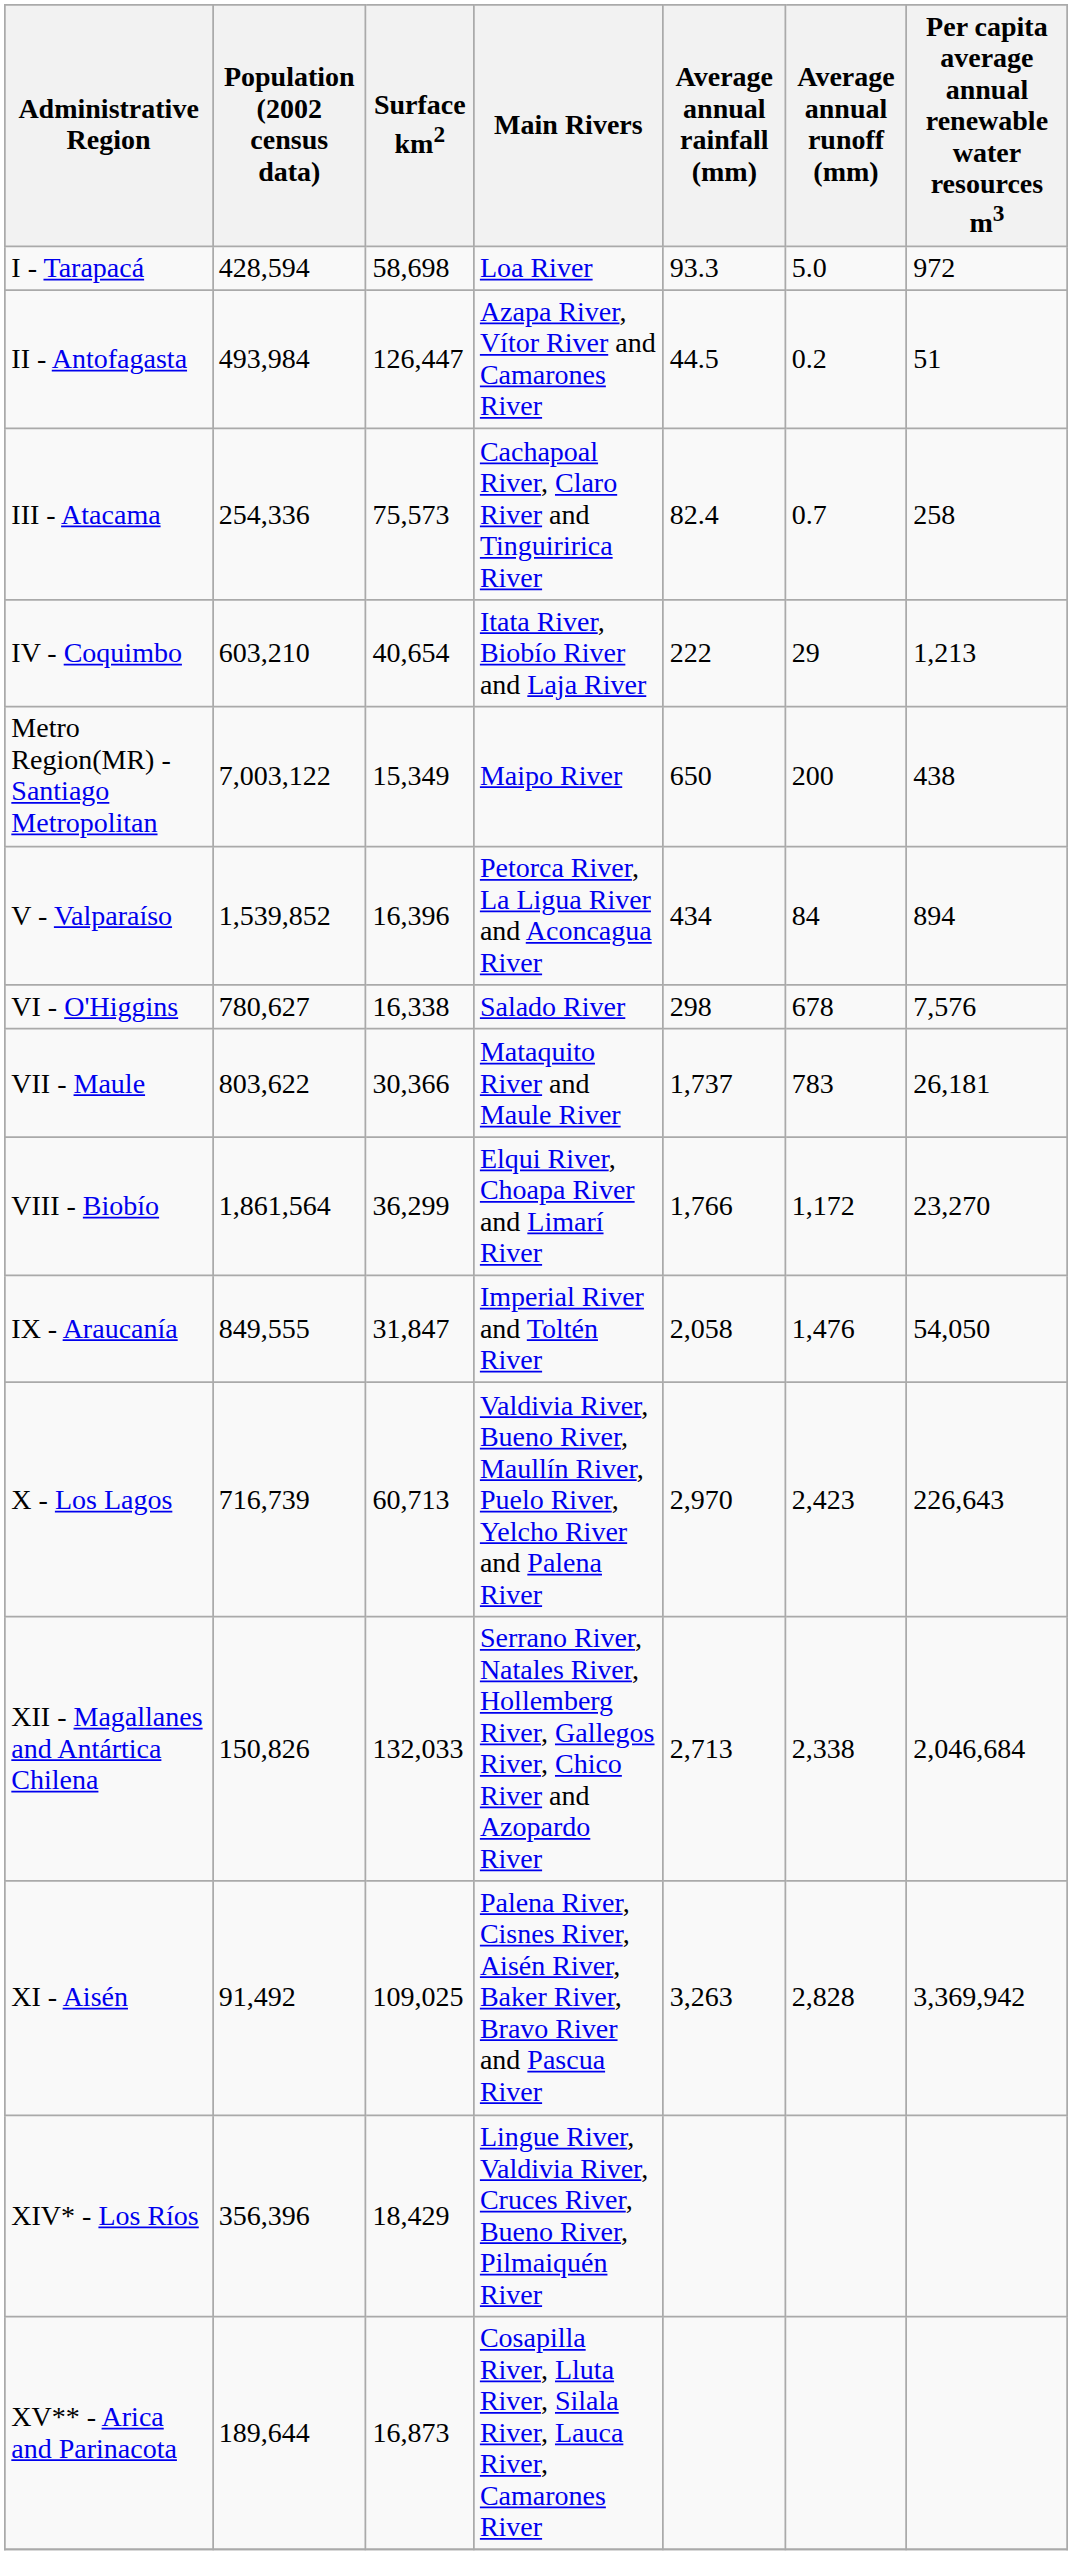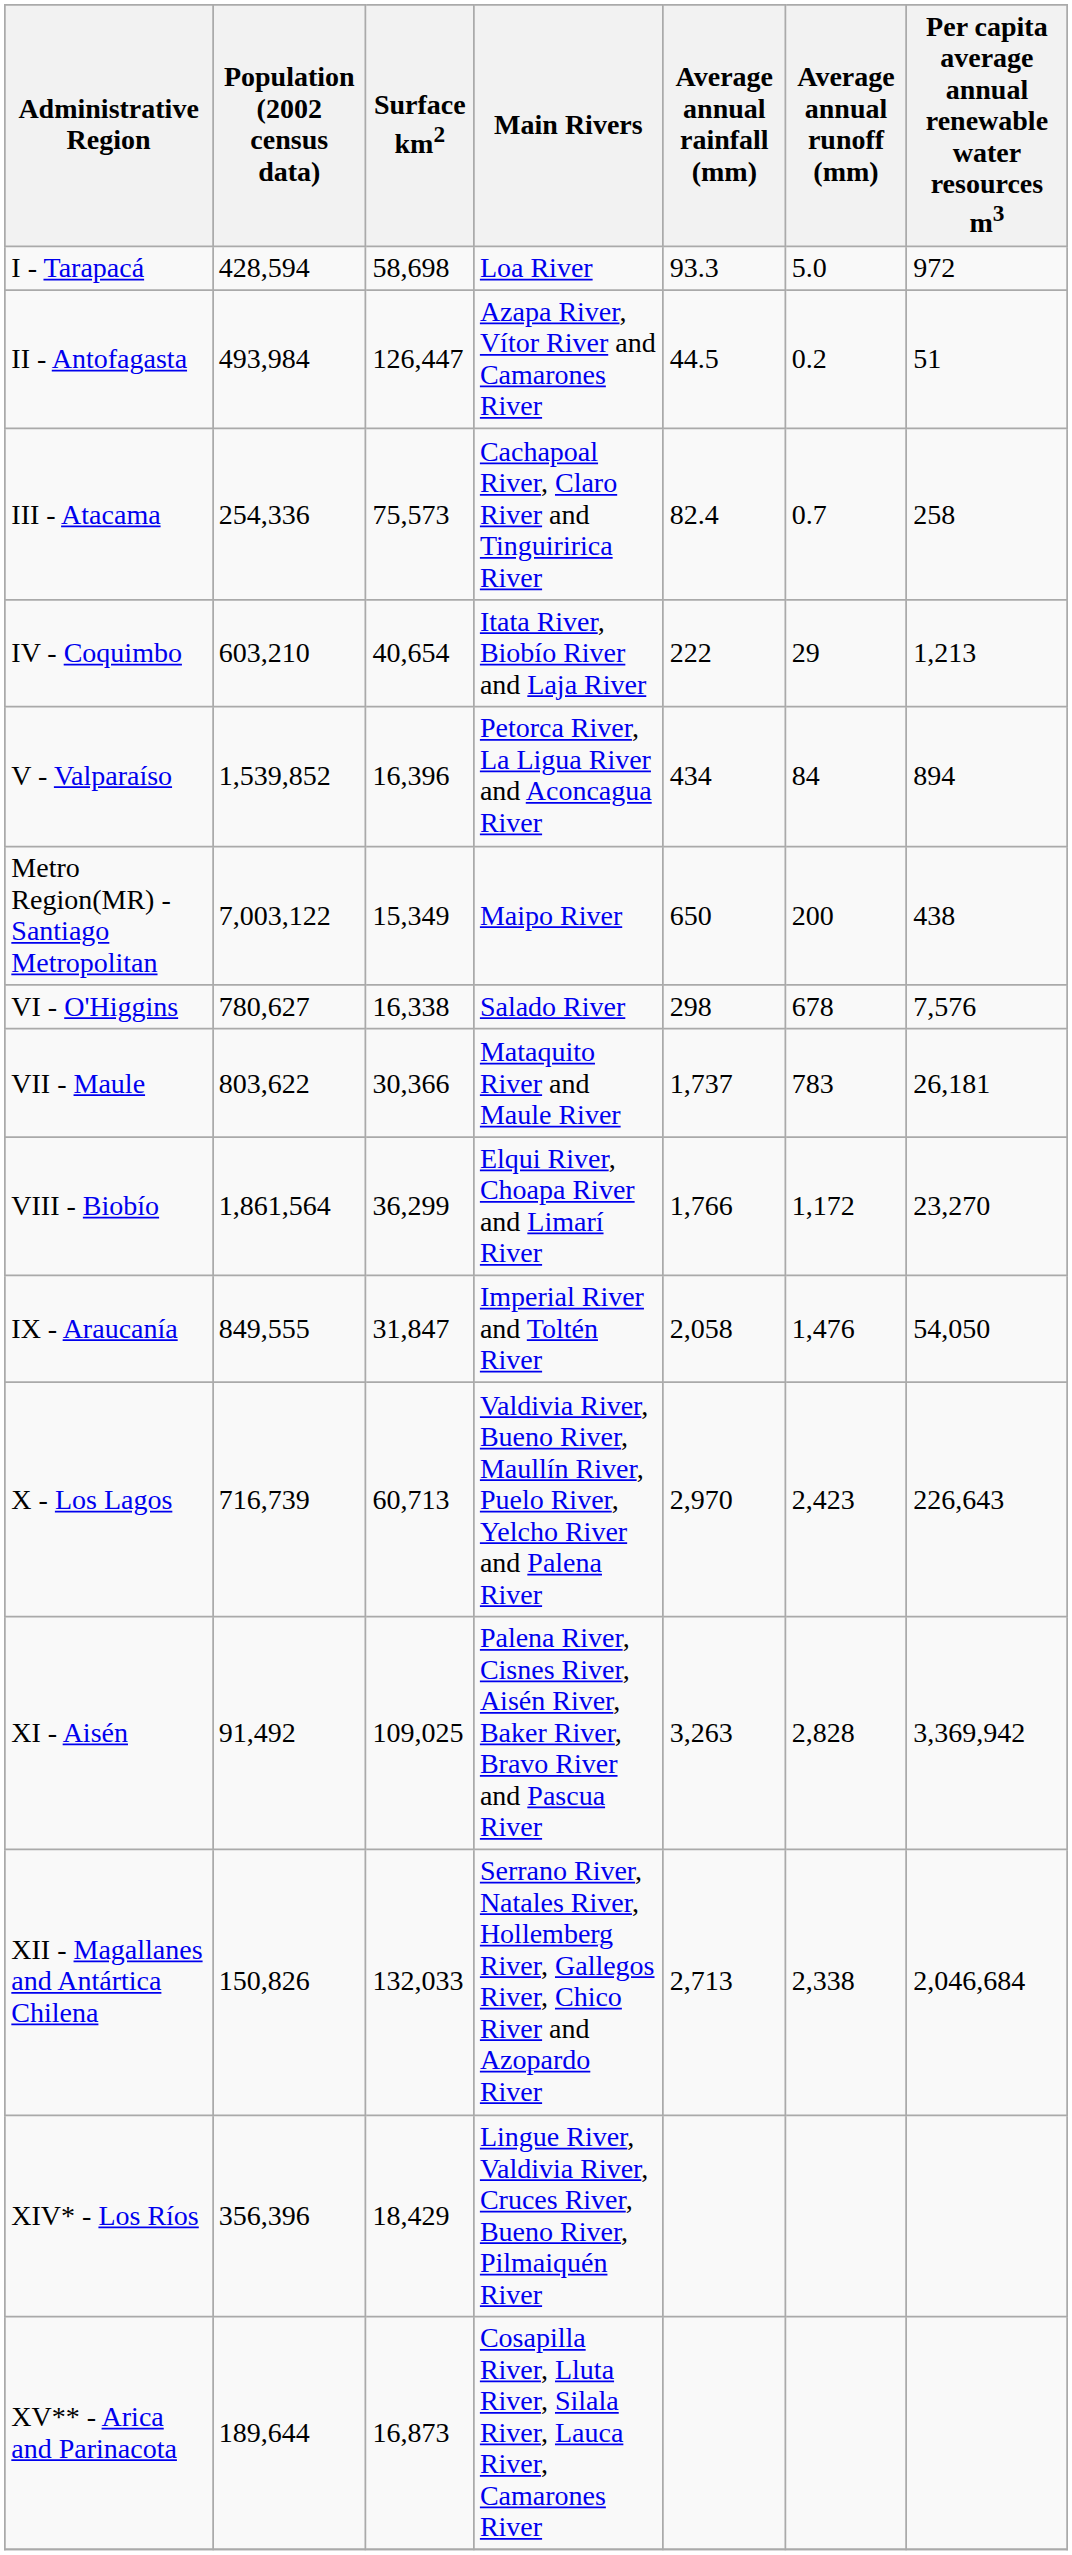 <table class="wikitable sortable">
 <tr>
 <th>Administrative Region</th>
 <th>Population (2002 census data)</th>
 <th>Surface km<sup>2</sup></th>
 <th>Main Rivers</th>
 <th>Average annual rainfall (mm)</th>
 <th>Average annual runoff  (mm)</th>
 <th>Per capita average annual renewable water resources m<sup>3</sup></th>
 </tr>
 <tr>
 <td>I - <a href='#'>Tarapacá</a></td>
 <td>428,594</td>
 <td>58,698</td>
 <td><a href='#'>Loa River</a></td>
 <td>93.3</td>
 <td>5.0</td>
 <td>972</td>
 </tr>
 <tr>
 <td>II - <a href='#'>Antofagasta</a></td>
 <td>493,984</td>
 <td>126,447</td>
 <td><a href='#'>Azapa River</a>, <a href='#'>Vítor River</a> and <a href='#'>Camarones River</a></td>
 <td>44.5</td>
 <td>0.2</td>
 <td>51</td>
 </tr>
 <tr>
 <td>III - <a href='#'>Atacama</a></td>
 <td>254,336</td>
 <td>75,573</td>
 <td><a href='#'>Cachapoal River</a>, <a href='#'>Claro River</a> and <a href='#'>Tinguiririca River</a></td>
 <td>82.4</td>
 <td>0.7</td>
 <td>258</td>
 </tr>
 <tr>
 <td>IV - <a href='#'>Coquimbo</a></td>
 <td>603,210</td>
 <td>40,654</td>
 <td><a href='#'>Itata River</a>, <a href='#'>Biobío River</a> and <a href='#'>Laja River</a></td>
 <td>222</td>
 <td>29</td>
 <td>1,213</td>
 </tr>
 <tr>
+<td>V - <a href='#'>Valparaíso</a></td>
+<td>1,539,852</td>
+<td>16,396</td>
+<td><a href='#'>Petorca River</a>, <a href='#'>La Ligua River</a> and <a href='#'>Aconcagua River</a></td>
+<td>434</td>
+<td>84</td>
+<td>894</td>
+</tr>
+<tr>
 <td>Metro Region(MR) - <a href='#'>Santiago Metropolitan</a></td>
 <td>7,003,122</td>
 <td>15,349</td>
 <td><a href='#'>Maipo River</a></td>
 <td>650</td>
 <td>200</td>
 <td>438</td>
-</tr>
-<tr>
-<td>V - <a href='#'>Valparaíso</a></td>
-<td>1,539,852</td>
-<td>16,396</td>
-<td><a href='#'>Petorca River</a>, <a href='#'>La Ligua River</a> and <a href='#'>Aconcagua River</a></td>
-<td>434</td>
-<td>84</td>
-<td>894</td>
 </tr>
 <tr>
 <td>VI - <a href='#'>O'Higgins</a></td>
 <td>780,627</td>
 <td>16,338</td>
 <td><a href='#'>Salado River</a></td>
 <td>298</td>
 <td>678</td>
 <td>7,576</td>
 </tr>
 <tr>
 <td>VII - <a href='#'>Maule</a></td>
 <td>803,622</td>
 <td>30,366</td>
 <td><a href='#'>Mataquito River</a> and <a href='#'>Maule River</a></td>
 <td>1,737</td>
 <td>783</td>
 <td>26,181</td>
 </tr>
 <tr>
 <td>VIII - <a href='#'>Biobío</a></td>
 <td>1,861,564</td>
 <td>36,299</td>
 <td><a href='#'>Elqui River</a>, <a href='#'>Choapa River</a> and <a href='#'>Limarí River</a></td>
 <td>1,766</td>
 <td>1,172</td>
 <td>23,270</td>
 </tr>
 <tr>
 <td>IX - <a href='#'>Araucanía</a></td>
 <td>849,555</td>
 <td>31,847</td>
 <td><a href='#'>Imperial River</a> and <a href='#'>Toltén River</a></td>
 <td>2,058</td>
 <td>1,476</td>
 <td>54,050</td>
 </tr>
 <tr>
 <td>X - <a href='#'>Los Lagos</a></td>
 <td>716,739</td>
 <td>60,713</td>
 <td><a href='#'>Valdivia River</a>, <a href='#'>Bueno River</a>, <a href='#'>Maullín River</a>, <a href='#'>Puelo River</a>, <a href='#'>Yelcho River</a> and <a href='#'>Palena River</a></td>
 <td>2,970</td>
 <td>2,423</td>
 <td>226,643</td>
 </tr>
 <tr>
+<td>XI - <a href='#'>Aisén</a></td>
+<td>91,492</td>
+<td>109,025</td>
+<td><a href='#'>Palena River</a>, <a href='#'>Cisnes River</a>, <a href='#'>Aisén River</a>, <a href='#'>Baker River</a>, <a href='#'>Bravo River</a> and <a href='#'>Pascua River</a></td>
+<td>3,263</td>
+<td>2,828</td>
+<td>3,369,942</td>
+</tr>
+<tr>
 <td>XII - <a href='#'>Magallanes and Antártica Chilena</a></td>
 <td>150,826</td>
 <td>132,033</td>
 <td><a href='#'>Serrano River</a>, <a href='#'>Natales River</a>, <a href='#'>Hollemberg River</a>, <a href='#'>Gallegos River</a>, <a href='#'>Chico River</a> and <a href='#'>Azopardo River</a></td>
 <td>2,713</td>
 <td>2,338</td>
 <td>2,046,684</td>
-</tr>
-<tr>
-<td>XI - <a href='#'>Aisén</a></td>
-<td>91,492</td>
-<td>109,025</td>
-<td><a href='#'>Palena River</a>, <a href='#'>Cisnes River</a>, <a href='#'>Aisén River</a>, <a href='#'>Baker River</a>, <a href='#'>Bravo River</a> and <a href='#'>Pascua River</a></td>
-<td>3,263</td>
-<td>2,828</td>
-<td>3,369,942</td>
 </tr>
 <tr>
 <td>XIV* - <a href='#'>Los Ríos</a></td>
 <td>356,396</td>
 <td>18,429</td>
 <td><a href='#'>Lingue River</a>, <a href='#'>Valdivia River</a>, <a href='#'>Cruces River</a>, <a href='#'>Bueno River</a>, <a href='#'>Pilmaiquén River</a></td>
 <td></td>
 <td></td>
 <td></td>
 </tr>
 <tr>
 <td>XV** - <a href='#'>Arica and Parinacota</a></td>
 <td>189,644</td>
 <td>16,873</td>
 <td><a href='#'>Cosapilla River</a>, <a href='#'>Lluta River</a>, <a href='#'>Silala River</a>, <a href='#'>Lauca River</a>, <a href='#'>Camarones River</a></td>
 <td></td>
 <td></td>
 <td></td>
 </tr>
 <tr>
 </tr>
 </table>
